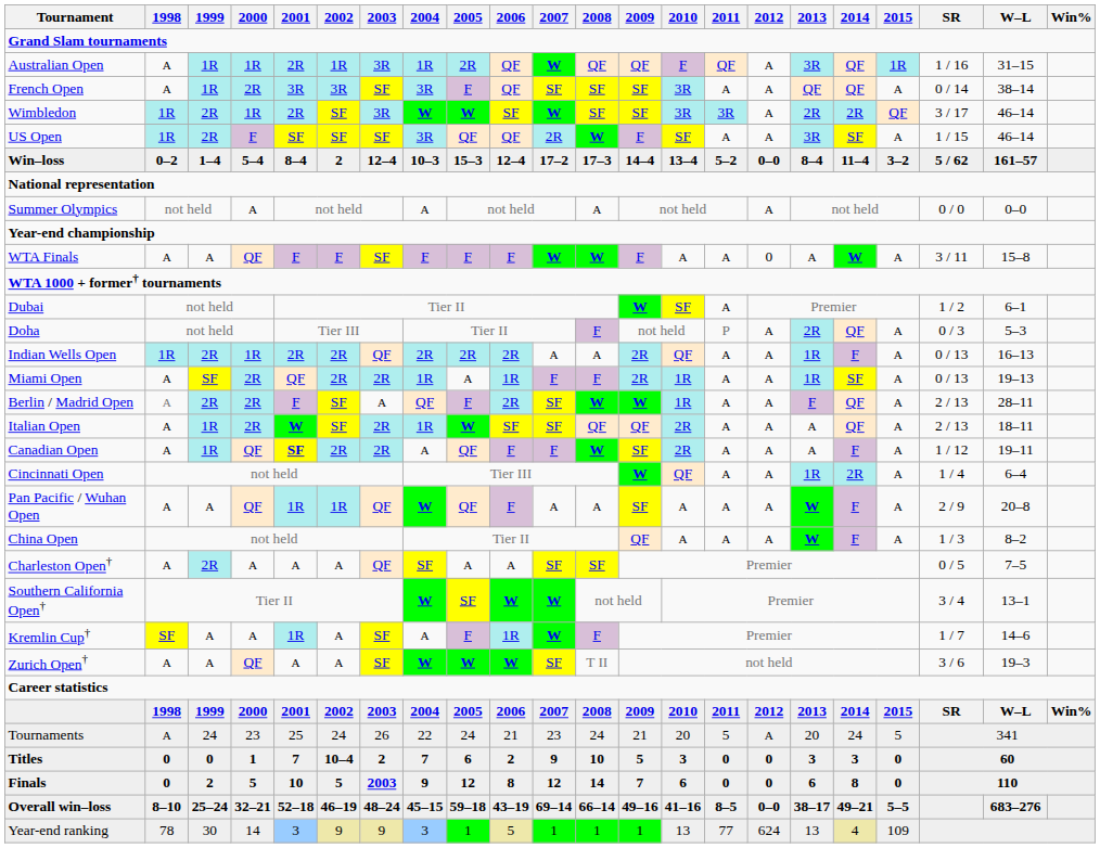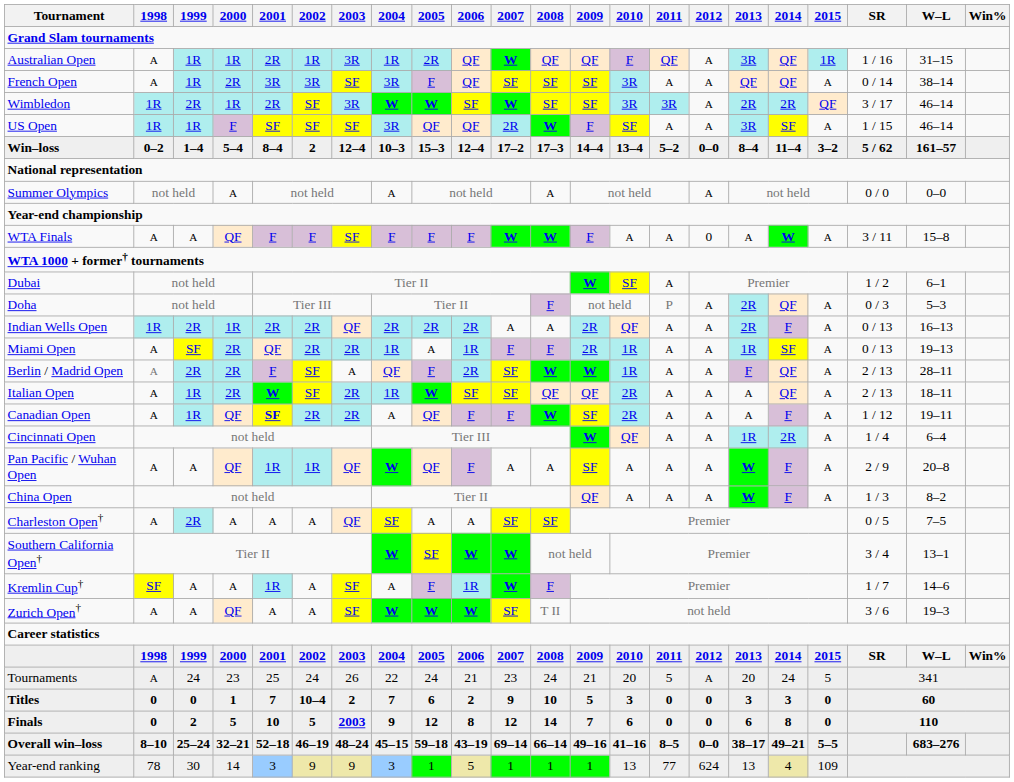 <table class="wikitable nowrap" style=text-align:center;font-size:95%>
 <tr>
 <th width=140>Tournament</th>
 <th width=38><a href='#'>1998</a></th>
 <th width=38><a href='#'>1999</a></th>
 <th width=38><a href='#'>2000</a></th>
 <th width=38><a href='#'>2001</a></th>
 <th width=38><a href='#'>2002</a></th>
 <th width=38><a href='#'>2003</a></th>
 <th width=38><a href='#'>2004</a></th>
 <th width=38><a href='#'>2005</a></th>
 <th width=38><a href='#'>2006</a></th>
 <th width=38><a href='#'>2007</a></th>
 <th width=38><a href='#'>2008</a></th>
 <th width=38><a href='#'>2009</a></th>
 <th width=38><a href='#'>2010</a></th>
 <th width=38><a href='#'>2011</a></th>
 <th width=38><a href='#'>2012</a></th>
 <th width=38><a href='#'>2013</a></th>
 <th width=38><a href='#'>2014</a></th>
 <th width=38><a href='#'>2015</a></th>
 <th width=60>SR</th>
 <th width=60>W–L</th>
 <th>Win%</th>
 </tr>
 <tr>
 <td colspan="22" align="left"><strong><a href='#'>Grand Slam tournaments</a></strong></td>
 </tr>
 <tr>
 <td align=left><a href='#'>Australian Open</a></td>
 <td><small>A</small></td>
 <td bgcolor=afeeee><a href='#'>1R</a></td>
 <td bgcolor=afeeee><a href='#'>1R</a></td>
 <td bgcolor=afeeee><a href='#'>2R</a></td>
 <td bgcolor=afeeee><a href='#'>1R</a></td>
 <td bgcolor=afeeee><a href='#'>3R</a></td>
 <td bgcolor=afeeee><a href='#'>1R</a></td>
 <td bgcolor=afeeee><a href='#'>2R</a></td>
 <td bgcolor=ffebcd><a href='#'>QF</a></td>
 <td bgcolor=lime><strong><a href='#'>W</a></strong></td>
 <td bgcolor=ffebcd><a href='#'>QF</a></td>
 <td bgcolor=ffebcd><a href='#'>QF</a></td>
 <td bgcolor=thistle><a href='#'>F</a></td>
 <td bgcolor=ffebcd><a href='#'>QF</a></td>
 <td><small>A</small></td>
 <td bgcolor=afeeee><a href='#'>3R</a></td>
 <td bgcolor=ffebcd><a href='#'>QF</a></td>
 <td bgcolor=afeeee><a href='#'>1R</a></td>
 <td>1 / 16</td>
 <td>31–15</td>
 <td></td>
 </tr>
 <tr>
 <td align=left><a href='#'>French Open</a></td>
 <td><small>A</small></td>
 <td bgcolor=afeeee><a href='#'>1R</a></td>
 <td bgcolor=afeeee><a href='#'>2R</a></td>
 <td bgcolor=afeeee><a href='#'>3R</a></td>
 <td bgcolor=afeeee><a href='#'>3R</a></td>
 <td bgcolor=yellow><a href='#'>SF</a></td>
 <td bgcolor=afeeee><a href='#'>3R</a></td>
 <td bgcolor=thistle><a href='#'>F</a></td>
 <td bgcolor=ffebcd><a href='#'>QF</a></td>
 <td bgcolor=yellow><a href='#'>SF</a></td>
 <td bgcolor=yellow><a href='#'>SF</a></td>
 <td bgcolor=yellow><a href='#'>SF</a></td>
 <td bgcolor=afeeee><a href='#'>3R</a></td>
 <td><small>A</small></td>
 <td><small>A</small></td>
 <td bgcolor=ffebcd><a href='#'>QF</a></td>
 <td bgcolor=ffebcd><a href='#'>QF</a></td>
 <td><small>A</small></td>
 <td>0 / 14</td>
 <td>38–14</td>
 <td></td>
 </tr>
 <tr>
 <td align=left><a href='#'>Wimbledon</a></td>
 <td bgcolor=afeeee><a href='#'>1R</a></td>
 <td bgcolor=afeeee><a href='#'>2R</a></td>
 <td bgcolor=afeeee><a href='#'>1R</a></td>
 <td bgcolor=afeeee><a href='#'>2R</a></td>
 <td bgcolor=yellow><a href='#'>SF</a></td>
 <td bgcolor=afeeee><a href='#'>3R</a></td>
 <td bgcolor=lime><strong><a href='#'>W</a></strong></td>
 <td bgcolor=lime><strong><a href='#'>W</a></strong></td>
 <td bgcolor=yellow><a href='#'>SF</a></td>
 <td bgcolor=lime><strong><a href='#'>W</a></strong></td>
 <td bgcolor=yellow><a href='#'>SF</a></td>
 <td bgcolor=yellow><a href='#'>SF</a></td>
 <td bgcolor=afeeee><a href='#'>3R</a></td>
 <td bgcolor=afeeee><a href='#'>3R</a></td>
 <td><small>A</small></td>
 <td bgcolor=afeeee><a href='#'>2R</a></td>
 <td bgcolor=afeeee><a href='#'>2R</a></td>
 <td bgcolor=ffebcd><a href='#'>QF</a></td>
 <td>3 / 17</td>
 <td>46–14</td>
 <td></td>
 </tr>
 <tr>
 <td align=left><a href='#'>US Open</a></td>
 <td bgcolor=afeeee><a href='#'>1R</a></td>
-<td bgcolor=afeeee><a href='#'>2R</a></td>
+<td bgcolor=afeeee><a href='#'>1R</a></td>
 <td bgcolor=thistle><a href='#'>F</a></td>
 <td bgcolor=yellow><a href='#'>SF</a></td>
 <td bgcolor=yellow><a href='#'>SF</a></td>
 <td bgcolor=yellow><a href='#'>SF</a></td>
 <td bgcolor=afeeee><a href='#'>3R</a></td>
 <td bgcolor=ffebcd><a href='#'>QF</a></td>
 <td bgcolor=ffebcd><a href='#'>QF</a></td>
 <td bgcolor=afeeee><a href='#'>2R</a></td>
 <td bgcolor=lime><strong><a href='#'>W</a></strong></td>
 <td bgcolor=thistle><a href='#'>F</a></td>
 <td bgcolor=yellow><a href='#'>SF</a></td>
 <td><small>A</small></td>
 <td><small>A</small></td>
 <td bgcolor=afeeee><a href='#'>3R</a></td>
 <td bgcolor=yellow><a href='#'>SF</a></td>
 <td><small>A</small></td>
 <td>1 / 15</td>
 <td>46–14</td>
 <td></td>
 </tr>
 <tr style=background:#efefef;font-weight:bold>
 <td style="text-align:left">Win–loss</td>
 <td>0–2</td>
 <td>1–4</td>
 <td>5–4</td>
 <td>8–4</td>
 <td>2</td>
 <td>12–4</td>
 <td>10–3</td>
 <td>15–3</td>
 <td>12–4</td>
 <td>17–2</td>
 <td>17–3</td>
 <td>14–4</td>
 <td>13–4</td>
 <td>5–2</td>
 <td>0–0</td>
 <td>8–4</td>
 <td>11–4</td>
 <td>3–2</td>
 <td>5 / 62</td>
 <td>161–57</td>
 <td></td>
 </tr>
 <tr>
 <td colspan="22" align="left"><strong>National representation</strong></td>
 </tr>
 <tr>
 <td align=left><a href='#'>Summer Olympics</a></td>
 <td colspan=2 style=color:#767676>not held</td>
 <td><small>A</small></td>
 <td colspan=3 style=color:#767676>not held</td>
 <td><small>A</small></td>
 <td colspan=3 style=color:#767676>not held</td>
 <td><small>A</small></td>
 <td colspan=3 style=color:#767676>not held</td>
 <td><small>A</small></td>
 <td colspan=3 style=color:#767676>not held</td>
 <td>0 / 0</td>
 <td>0–0</td>
 <td></td>
 </tr>
 <tr>
 <td colspan="22" align="left"><strong>Year-end championship</strong></td>
 </tr>
 <tr>
 <td align=left><a href='#'>WTA Finals</a></td>
 <td><small>A</small></td>
 <td><small>A</small></td>
 <td bgcolor=ffebcd><a href='#'>QF</a></td>
 <td bgcolor=thistle><a href='#'>F</a></td>
 <td bgcolor=thistle><a href='#'>F</a></td>
 <td bgcolor=yellow><a href='#'>SF</a></td>
 <td bgcolor=thistle><a href='#'>F</a></td>
 <td bgcolor=thistle><a href='#'>F</a></td>
 <td bgcolor=thistle><a href='#'>F</a></td>
 <td bgcolor=lime><strong><a href='#'>W</a></strong></td>
 <td bgcolor=lime><strong><a href='#'>W</a></strong></td>
 <td bgcolor=thistle><a href='#'>F</a></td>
 <td><small>A</small></td>
 <td><small>A</small></td>
 <td>0</td>
 <td><small>A</small></td>
 <td bgcolor=lime><strong><a href='#'>W</a></strong></td>
 <td><small>A</small></td>
 <td>3 / 11</td>
 <td>15–8</td>
 <td></td>
 </tr>
 <tr>
 <td colspan="22" align="left"><strong><a href='#'>WTA 1000</a> + former<sup>†</sup> tournaments</strong></td>
 </tr>
 <tr>
 <td align="left"><a href='#'>Dubai</a></td>
 <td colspan="3" style="color:#767676">not held</td>
 <td colspan="8" style="color:#767676">Tier II</td>
 <td bgcolor="lime"><strong><a href='#'>W</a></strong></td>
 <td bgcolor="yellow"><a href='#'>SF</a></td>
 <td><small>A</small></td>
 <td colspan="4" style="color:#767676">Premier</td>
 <td>1 / 2</td>
 <td>6–1</td>
 <td></td>
 </tr>
 <tr>
 <td align="left"><a href='#'>Doha</a></td>
 <td colspan="3" style="color:#767676">not held</td>
 <td colspan="3" style="color:#767676">Tier III</td>
 <td colspan="4" style="color:#767676">Tier II</td>
 <td bgcolor="thistle"><a href='#'>F</a></td>
 <td colspan="2" style="color:#767676">not held</td>
 <td colspan="1" style="color:#767676">P</td>
 <td><small>A</small></td>
 <td bgcolor="afeeee"><a href='#'>2R</a></td>
 <td bgcolor="ffebcd"><a href='#'>QF</a></td>
 <td><small>A</small></td>
 <td>0 / 3</td>
 <td>5–3</td>
 <td></td>
 </tr>
 <tr>
 <td align="left"><a href='#'>Indian Wells Open</a></td>
 <td bgcolor="afeeee"><a href='#'>1R</a></td>
 <td bgcolor="afeeee"><a href='#'>2R</a></td>
 <td bgcolor="afeeee"><a href='#'>1R</a></td>
 <td bgcolor="afeeee"><a href='#'>2R</a></td>
 <td bgcolor="afeeee"><a href='#'>2R</a></td>
 <td bgcolor="ffebcd"><a href='#'>QF</a></td>
 <td bgcolor="afeeee"><a href='#'>2R</a></td>
 <td bgcolor="afeeee"><a href='#'>2R</a></td>
 <td bgcolor="afeeee"><a href='#'>2R</a></td>
 <td><small>A</small></td>
 <td><small>A</small></td>
 <td bgcolor="afeeee"><a href='#'>2R</a></td>
 <td bgcolor="ffebcd"><a href='#'>QF</a></td>
 <td><small>A</small></td>
 <td><small>A</small></td>
-<td bgcolor="afeeee"><a href='#'>1R</a></td>
+<td bgcolor="afeeee"><a href='#'>2R</a></td>
 <td bgcolor="thistle"><a href='#'>F</a></td>
 <td><small>A</small></td>
 <td>0 / 13</td>
 <td>16–13</td>
 <td></td>
 </tr>
 <tr>
 <td align="left"><a href='#'>Miami Open</a></td>
 <td><small>A</small></td>
 <td bgcolor="yellow"><a href='#'>SF</a></td>
 <td bgcolor="afeeee"><a href='#'>2R</a></td>
 <td bgcolor="ffebcd"><a href='#'>QF</a></td>
 <td bgcolor="afeeee"><a href='#'>2R</a></td>
 <td bgcolor="afeeee"><a href='#'>2R</a></td>
 <td bgcolor="afeeee"><a href='#'>1R</a></td>
 <td><small>A</small></td>
 <td bgcolor="afeeee"><a href='#'>1R</a></td>
 <td bgcolor="thistle"><a href='#'>F</a></td>
 <td bgcolor="thistle"><a href='#'>F</a></td>
 <td bgcolor="afeeee"><a href='#'>2R</a></td>
 <td bgcolor="afeeee"><a href='#'>1R</a></td>
 <td><small>A</small></td>
 <td><small>A</small></td>
 <td bgcolor="afeeee"><a href='#'>1R</a></td>
 <td bgcolor="yellow"><a href='#'>SF</a></td>
 <td><small>A</small></td>
 <td>0 / 13</td>
 <td>19–13</td>
 <td></td>
 </tr>
 <tr>
 <td align="left"><a href='#'>Berlin</a> / <a href='#'>Madrid Open</a></td>
 <td style="color:#767676"><small>A</small></td>
 <td bgcolor="afeeee"><a href='#'>2R</a></td>
 <td bgcolor="afeeee"><a href='#'>2R</a></td>
 <td bgcolor="thistle"><a href='#'>F</a></td>
 <td bgcolor="yellow"><a href='#'>SF</a></td>
 <td><small>A</small></td>
 <td bgcolor="ffebcd"><a href='#'>QF</a></td>
 <td bgcolor="thistle"><a href='#'>F</a></td>
 <td bgcolor="afeeee"><a href='#'>2R</a></td>
 <td bgcolor="yellow"><a href='#'>SF</a></td>
 <td bgcolor="lime"><strong><a href='#'>W</a></strong></td>
 <td bgcolor="lime"><strong><a href='#'>W</a></strong></td>
 <td bgcolor="afeeee"><a href='#'>1R</a></td>
 <td><small>A</small></td>
 <td><small>A</small></td>
 <td bgcolor="thistle"><a href='#'>F</a></td>
 <td bgcolor="ffebcd"><a href='#'>QF</a></td>
 <td><small>A</small></td>
 <td>2 / 13</td>
 <td>28–11</td>
 <td></td>
 </tr>
 <tr>
 <td align="left"><a href='#'>Italian Open</a></td>
 <td><small>A</small></td>
 <td bgcolor="afeeee"><a href='#'>1R</a></td>
 <td bgcolor="afeeee"><a href='#'>2R</a></td>
 <td bgcolor="lime"><strong><a href='#'>W</a></strong></td>
 <td bgcolor="yellow"><a href='#'>SF</a></td>
 <td bgcolor="afeeee"><a href='#'>2R</a></td>
 <td bgcolor="afeeee"><a href='#'>1R</a></td>
 <td bgcolor="lime"><strong><a href='#'>W</a></strong></td>
 <td bgcolor="yellow"><a href='#'>SF</a></td>
 <td bgcolor="yellow"><a href='#'>SF</a></td>
 <td bgcolor="ffebcd"><a href='#'>QF</a></td>
 <td bgcolor="ffebcd"><a href='#'>QF</a></td>
 <td bgcolor="afeeee"><a href='#'>2R</a></td>
 <td><small>A</small></td>
 <td><small>A</small></td>
 <td><small>A</small></td>
 <td bgcolor="ffebcd"><a href='#'>QF</a></td>
 <td><small>A</small></td>
 <td>2 / 13</td>
 <td>18–11</td>
 <td></td>
 </tr>
 <tr>
 <td align="left"><a href='#'>Canadian Open</a></td>
 <td><small>A</small></td>
 <td bgcolor="afeeee"><a href='#'>1R</a></td>
 <td bgcolor="ffebcd"><a href='#'>QF</a></td>
 <td bgcolor="yellow"><strong><a href='#'>SF</a></strong></td>
 <td bgcolor="afeeee"><a href='#'>2R</a></td>
 <td bgcolor="afeeee"><a href='#'>2R</a></td>
 <td><small>A</small></td>
 <td bgcolor="ffebcd"><a href='#'>QF</a></td>
 <td bgcolor="thistle"><a href='#'>F</a></td>
 <td bgcolor="thistle"><a href='#'>F</a></td>
 <td bgcolor="lime"><strong><a href='#'>W</a></strong></td>
 <td bgcolor="yellow"><a href='#'>SF</a></td>
 <td bgcolor="afeeee"><a href='#'>2R</a></td>
 <td><small>A</small></td>
 <td><small>A</small></td>
 <td><small>A</small></td>
 <td bgcolor="thistle"><a href='#'>F</a></td>
 <td><small>A</small></td>
 <td>1 / 12</td>
 <td>19–11</td>
 <td></td>
 </tr>
 <tr>
 <td align="left"><a href='#'>Cincinnati Open</a></td>
 <td colspan="6" style="color:#767676">not held</td>
 <td colspan="5" style="color:#767676">Tier III</td>
 <td bgcolor="lime"><strong><a href='#'>W</a></strong></td>
 <td bgcolor="ffebcd"><a href='#'>QF</a></td>
 <td><small>A</small></td>
 <td><small>A</small></td>
 <td bgcolor="afeeee"><a href='#'>1R</a></td>
 <td bgcolor="afeeee"><a href='#'>2R</a></td>
 <td><small>A</small></td>
 <td>1 / 4</td>
 <td>6–4</td>
 <td></td>
 </tr>
 <tr>
 <td align="left"><a href='#'>Pan Pacific</a> / <a href='#'>Wuhan Open</a></td>
 <td><small>A</small></td>
 <td><small>A</small></td>
 <td bgcolor="ffebcd"><a href='#'>QF</a></td>
 <td bgcolor="afeeee"><a href='#'>1R</a></td>
 <td bgcolor="afeeee"><a href='#'>1R</a></td>
 <td bgcolor="ffebcd"><a href='#'>QF</a></td>
 <td bgcolor="lime"><strong><a href='#'>W</a></strong></td>
 <td bgcolor="ffebcd"><a href='#'>QF</a></td>
 <td bgcolor="thistle"><a href='#'>F</a></td>
 <td><small>A</small></td>
 <td><small>A</small></td>
 <td bgcolor="yellow"><a href='#'>SF</a></td>
 <td><small>A</small></td>
 <td><small>A</small></td>
 <td><small>A</small></td>
 <td bgcolor="lime"><strong><a href='#'>W</a></strong></td>
 <td bgcolor="thistle"><a href='#'>F</a></td>
 <td><small>A</small></td>
 <td>2 / 9</td>
 <td>20–8</td>
 <td></td>
 </tr>
 <tr>
 <td align="left"><a href='#'>China Open</a></td>
 <td colspan="6" style="color:#767676">not held</td>
 <td colspan="5" style="color:#767676">Tier II</td>
 <td bgcolor="ffebcd"><a href='#'>QF</a></td>
 <td><small>A</small></td>
 <td><small>A</small></td>
 <td><small>A</small></td>
 <td bgcolor="lime"><strong><a href='#'>W</a></strong></td>
 <td bgcolor="thistle"><a href='#'>F</a></td>
 <td><small>A</small></td>
 <td>1 / 3</td>
 <td>8–2</td>
 <td></td>
 </tr>
 <tr>
 <td align="left"><a href='#'>Charleston Open</a><sup>†</sup></td>
 <td><small>A</small></td>
 <td bgcolor="afeeee"><a href='#'>2R</a></td>
 <td><small>A</small></td>
 <td><small>A</small></td>
 <td><small>A</small></td>
 <td bgcolor="ffebcd"><a href='#'>QF</a></td>
 <td bgcolor="yellow"><a href='#'>SF</a></td>
 <td><small>A</small></td>
 <td><small>A</small></td>
 <td bgcolor="yellow"><a href='#'>SF</a></td>
 <td bgcolor="yellow"><a href='#'>SF</a></td>
 <td colspan="7" style="color:#767676">Premier</td>
 <td>0 / 5</td>
 <td>7–5</td>
 <td></td>
 </tr>
 <tr>
 <td align="left"><a href='#'>Southern California Open</a><sup>†</sup></td>
 <td colspan="6" style="color:#767676">Tier II</td>
 <td bgcolor="lime"><strong><a href='#'>W</a></strong></td>
 <td bgcolor="yellow"><a href='#'>SF</a></td>
 <td bgcolor="lime"><strong><a href='#'>W</a></strong></td>
 <td bgcolor="lime"><strong><a href='#'>W</a></strong></td>
 <td colspan="2" style="color:#767676">not held</td>
 <td colspan="6" style="color:#767676">Premier</td>
 <td>3 / 4</td>
 <td>13–1</td>
 <td></td>
 </tr>
 <tr>
 <td align="left"><a href='#'>Kremlin Cup</a><sup>†</sup></td>
 <td bgcolor="yellow"><a href='#'>SF</a></td>
 <td><small>A</small></td>
 <td><small>A</small></td>
 <td bgcolor="afeeee"><a href='#'>1R</a></td>
 <td><small>A</small></td>
 <td bgcolor="yellow"><a href='#'>SF</a></td>
 <td><small>A</small></td>
 <td bgcolor="thistle"><a href='#'>F</a></td>
 <td bgcolor="afeeee"><a href='#'>1R</a></td>
 <td bgcolor="lime"><strong><a href='#'>W</a></strong></td>
 <td bgcolor="thistle"><a href='#'>F</a></td>
 <td colspan="7" style="color:#767676">Premier</td>
 <td>1 / 7</td>
 <td>14–6</td>
 <td></td>
 </tr>
 <tr>
 <td align="left"><a href='#'>Zurich Open</a><sup>†</sup></td>
 <td><small>A</small></td>
 <td><small>A</small></td>
 <td bgcolor="ffebcd"><a href='#'>QF</a></td>
 <td><small>A</small></td>
 <td><small>A</small></td>
 <td bgcolor="yellow"><a href='#'>SF</a></td>
 <td bgcolor="lime"><strong><a href='#'>W</a></strong></td>
 <td bgcolor="lime"><strong><a href='#'>W</a></strong></td>
 <td bgcolor="lime"><strong><a href='#'>W</a></strong></td>
 <td bgcolor="yellow"><a href='#'>SF</a></td>
 <td style="color:#767676">T II</td>
 <td colspan="7" style="color:#767676">not held</td>
 <td>3 / 6</td>
 <td>19–3</td>
 <td></td>
 </tr>
 <tr>
 <td colspan="22" align=left><strong>Career statistics</strong></td>
 </tr>
 <tr style=background:#efefef;font-weight:bold>
 <td></td>
 <td><a href='#'>1998</a></td>
 <td><a href='#'>1999</a></td>
 <td><a href='#'>2000</a></td>
 <td><a href='#'>2001</a></td>
 <td><a href='#'>2002</a></td>
 <td><a href='#'>2003</a></td>
 <td><a href='#'>2004</a></td>
 <td><a href='#'>2005</a></td>
 <td><a href='#'>2006</a></td>
 <td><a href='#'>2007</a></td>
 <td><a href='#'>2008</a></td>
 <td><a href='#'>2009</a></td>
 <td><a href='#'>2010</a></td>
 <td><a href='#'>2011</a></td>
 <td><a href='#'>2012</a></td>
 <td><a href='#'>2013</a></td>
 <td><a href='#'>2014</a></td>
 <td><a href='#'>2015</a></td>
 <th>SR</th>
 <th>W–L</th>
 <th>Win%</th>
 </tr>
 <tr bgcolor=efefef>
 <td style="text-align:left">Tournaments</td>
 <td><small>A</small></td>
 <td>24</td>
 <td>23</td>
 <td>25</td>
 <td>24</td>
 <td>26</td>
 <td>22</td>
 <td>24</td>
 <td>21</td>
 <td>23</td>
 <td>24</td>
 <td>21</td>
 <td>20</td>
 <td>5</td>
 <td><small>A</small></td>
 <td>20</td>
 <td>24</td>
 <td>5</td>
 <td colspan="3">341</td>
 </tr>
 <tr style=background:#efefef;font-weight:bold>
 <td style="text-align:left"><strong>Titles</strong></td>
 <td>0</td>
 <td>0</td>
 <td>1</td>
 <td>7</td>
 <td>10–4</td>
 <td>2</td>
 <td>7</td>
 <td>6</td>
 <td>2</td>
 <td>9</td>
 <td>10</td>
 <td>5</td>
 <td>3</td>
 <td>0</td>
 <td>0</td>
 <td>3</td>
 <td>3</td>
 <td>0</td>
 <td colspan="3">60</td>
 </tr>
 <tr style=background:#efefef;font-weight:bold>
 <td style="text-align:left">Finals</td>
 <td>0</td>
 <td>2</td>
 <td>5</td>
 <td>10</td>
 <td>5</td>
 <td><a href='#'>2003</a></td>
 <td>9</td>
 <td>12</td>
 <td>8</td>
 <td>12</td>
 <td>14</td>
 <td>7</td>
 <td>6</td>
 <td>0</td>
 <td>0</td>
 <td>6</td>
 <td>8</td>
 <td>0</td>
 <td colspan="3">110</td>
 </tr>
 <tr style=background:#efefef;font-weight:bold>
 <td style="text-align:left">Overall win–loss</td>
 <td>8–10</td>
 <td>25–24</td>
 <td>32–21</td>
 <td>52–18</td>
 <td>46–19</td>
 <td>48–24</td>
 <td>45–15</td>
 <td>59–18</td>
 <td>43–19</td>
 <td>69–14</td>
 <td>66–14</td>
 <td>49–16</td>
 <td>41–16</td>
 <td>8–5</td>
 <td>0–0</td>
 <td>38–17</td>
 <td>49–21</td>
 <td>5–5</td>
 <td></td>
 <td>683–276</td>
 <td></td>
 </tr>
 <tr bgcolor=efefef>
 <td align="left">Year-end ranking</td>
 <td>78</td>
 <td>30</td>
 <td>14</td>
 <td bgcolor="99ccff">3</td>
 <td bgcolor="EEE8AA">9</td>
 <td bgcolor="EEE8AA">9</td>
 <td bgcolor="99ccff">3</td>
 <td bgcolor="00ff00">1</td>
 <td bgcolor="EEE8AA">5</td>
 <td bgcolor="00ff00">1</td>
 <td bgcolor="00ff00">1</td>
 <td bgcolor="00ff00">1</td>
 <td>13</td>
 <td>77</td>
 <td>624</td>
 <td>13</td>
 <td bgcolor="EEE8AA">4</td>
 <td>109</td>
 <td colspan="3"></td>
 </tr>
 </table>
